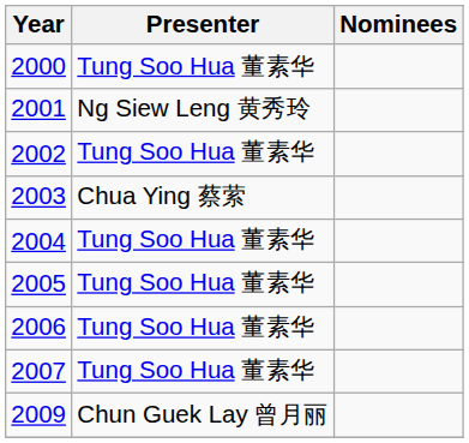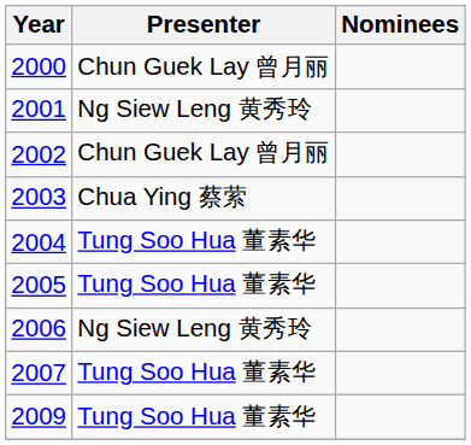 <table class="wikitable sortable">
 <tr>
 <th>Year</th>
 <th>Presenter</th>
 <th>Nominees</th>
 </tr>
 <tr>
 <td style="text-align:center;"><a href='#'>2000</a></td>
-<td><a href='#'>Tung Soo Hua</a> 董素华</td>
+<td>Chun Guek Lay 曾月丽</td>
 <td></td>
 </tr>
 <tr>
 <td style="text-align:center;"><a href='#'>2001</a></td>
 <td>Ng Siew Leng 黄秀玲</td>
 <td></td>
 </tr>
 <tr>
 <td style="text-align:center;"><a href='#'>2002</a></td>
-<td><a href='#'>Tung Soo Hua</a> 董素华</td>
+<td>Chun Guek Lay 曾月丽</td>
 <td></td>
 </tr>
 <tr>
 <td style="text-align:center;"><a href='#'>2003</a></td>
 <td>Chua Ying 蔡萦</td>
 <td></td>
 </tr>
 <tr>
 <td style="text-align:center;"><a href='#'>2004</a></td>
 <td><a href='#'>Tung Soo Hua</a> 董素华</td>
 <td></td>
 </tr>
 <tr>
 <td style="text-align:center;"><a href='#'>2005</a></td>
 <td><a href='#'>Tung Soo Hua</a> 董素华</td>
 <td></td>
 </tr>
 <tr>
 <td style="text-align:center;"><a href='#'>2006</a></td>
-<td><a href='#'>Tung Soo Hua</a> 董素华</td>
+<td>Ng Siew Leng 黄秀玲</td>
 <td></td>
 </tr>
 <tr>
 <td style="text-align:center;"><a href='#'>2007</a></td>
 <td><a href='#'>Tung Soo Hua</a> 董素华</td>
 <td></td>
 </tr>
 <tr>
 <td style="text-align:center;"><a href='#'>2009</a></td>
-<td>Chun Guek Lay 曾月丽</td>
+<td><a href='#'>Tung Soo Hua</a> 董素华</td>
 <td></td>
 </tr>
 <tr>
 </tr>
 </table>
